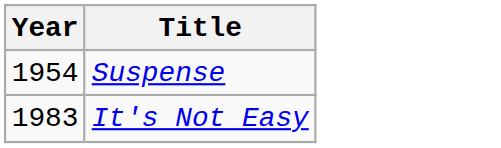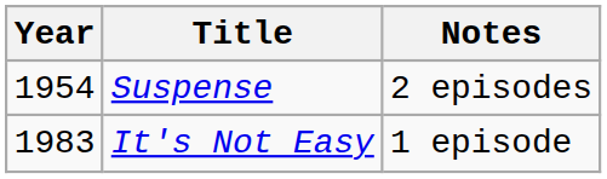 <table class="wikitable sortable">
 <tr>
 <th>Year</th>
 <th>Title</th>
+<th class= "unsortable">Notes</th>
 </tr>
 <tr>
 <td>1954</td>
 <td><em><a href='#'>Suspense</a></em></td>
+<td>2 episodes</td>
 </tr>
 <tr>
 <td>1983</td>
 <td><em><a href='#'>It's Not Easy</a></em></td>
+<td>1 episode</td>
 </tr>
 </table>
